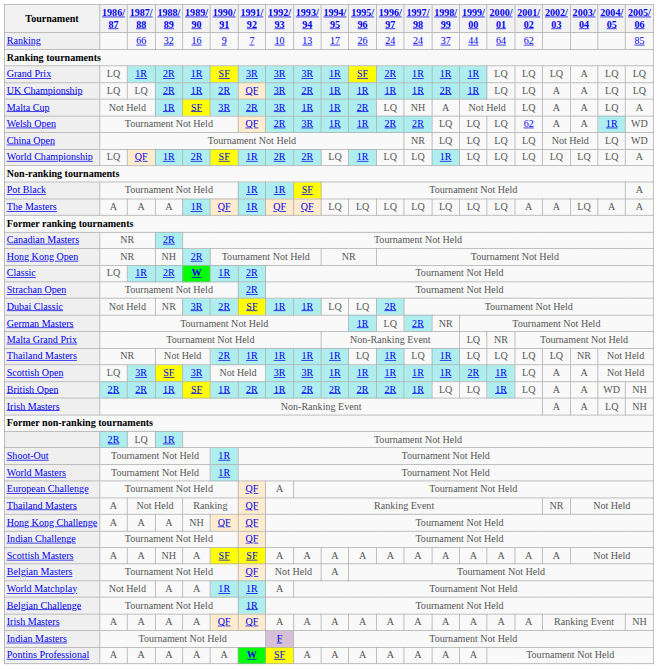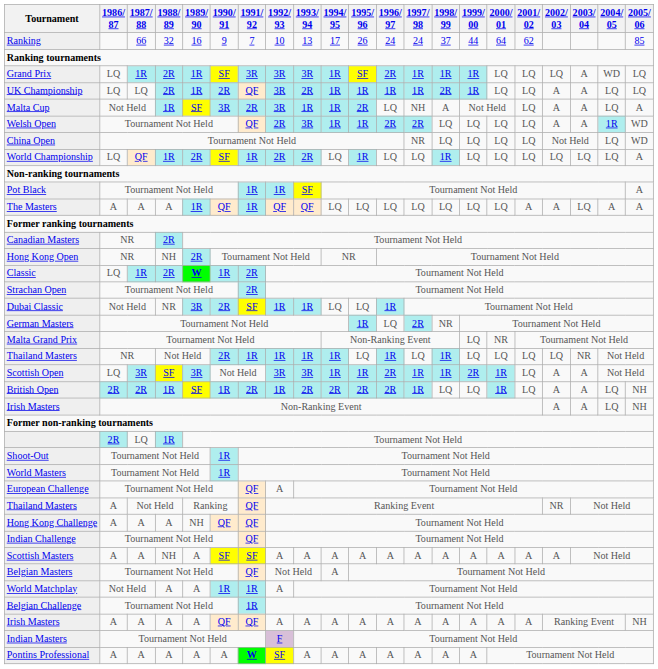 <table class="wikitable" style="font-size:85%">
 <tr>
 <th>Tournament</th>
 <th><a href='#'>1986/<br>87</a></th>
 <th><a href='#'>1987/<br>88</a></th>
 <th><a href='#'>1988/<br>89</a></th>
 <th><a href='#'>1989/<br>90</a></th>
 <th><a href='#'>1990/<br>91</a></th>
 <th><a href='#'>1991/<br>92</a></th>
 <th><a href='#'>1992/<br>93</a></th>
 <th><a href='#'>1993/<br>94</a></th>
 <th><a href='#'>1994/<br>95</a></th>
 <th><a href='#'>1995/<br>96</a></th>
 <th><a href='#'>1996/<br>97</a></th>
 <th><a href='#'>1997/<br>98</a></th>
 <th><a href='#'>1998/<br>99</a></th>
 <th><a href='#'>1999/<br>00</a></th>
 <th><a href='#'>2000/<br>01</a></th>
 <th><a href='#'>2001/<br>02</a></th>
 <th><a href='#'>2002/<br>03</a></th>
 <th><a href='#'>2003/<br>04</a></th>
 <th><a href='#'>2004/<br>05</a></th>
 <th><a href='#'>2005/<br>06</a></th>
 </tr>
 <tr>
 <td style="background:#EFEFEF;"><a href='#'>Ranking</a></td>
 <td style="text-align:center;"></td>
 <td style="text-align:center;"><a href='#'>66</a></td>
 <td style="text-align:center;"><a href='#'>32</a></td>
 <td style="text-align:center;"><a href='#'>16</a></td>
 <td style="text-align:center;"><a href='#'>9</a></td>
 <td style="text-align:center;"><a href='#'>7</a></td>
 <td style="text-align:center;"><a href='#'>10</a></td>
 <td style="text-align:center;"><a href='#'>13</a></td>
 <td style="text-align:center;"><a href='#'>17</a></td>
 <td style="text-align:center;"><a href='#'>26</a></td>
 <td style="text-align:center;"><a href='#'>24</a></td>
 <td style="text-align:center;"><a href='#'>24</a></td>
 <td style="text-align:center;"><a href='#'>37</a></td>
 <td style="text-align:center;"><a href='#'>44</a></td>
 <td style="text-align:center;"><a href='#'>64</a></td>
 <td style="text-align:center;"><a href='#'>62</a></td>
 <td style="text-align:center;"></td>
 <td style="text-align:center;"></td>
 <td style="text-align:center;"></td>
 <td style="text-align:center;"><a href='#'>85</a></td>
 </tr>
 <tr>
 <td colspan="30"><strong>Ranking tournaments</strong></td>
 </tr>
 <tr>
 <td style="background:#EFEFEF;"><a href='#'>Grand Prix</a></td>
 <td style="text-align:center; color:#555555;">LQ</td>
 <td style="text-align:center; background:#afeeee;"><a href='#'>1R</a></td>
 <td style="text-align:center; background:#afeeee;"><a href='#'>2R</a></td>
 <td style="text-align:center; background:#afeeee;"><a href='#'>1R</a></td>
 <td style="text-align:center; background:yellow;"><a href='#'>SF</a></td>
 <td style="text-align:center; background:#afeeee;"><a href='#'>3R</a></td>
 <td style="text-align:center; background:#afeeee;"><a href='#'>3R</a></td>
 <td style="text-align:center; background:#afeeee;"><a href='#'>3R</a></td>
 <td style="text-align:center; background:#afeeee;"><a href='#'>1R</a></td>
 <td style="text-align:center; background:yellow;"><a href='#'>SF</a></td>
 <td style="text-align:center; background:#afeeee;"><a href='#'>2R</a></td>
 <td style="text-align:center; background:#afeeee;"><a href='#'>1R</a></td>
 <td style="text-align:center; background:#afeeee;"><a href='#'>1R</a></td>
 <td style="text-align:center; background:#afeeee;"><a href='#'>1R</a></td>
 <td style="text-align:center; color:#555555;">LQ</td>
 <td style="text-align:center; color:#555555;">LQ</td>
 <td style="text-align:center; color:#555555;">LQ</td>
 <td style="text-align:center; color:#555555;">A</td>
-<td style="text-align:center; color:#555555;">LQ</td>
+<td style="text-align:center; color:#555555;">WD</td>
 <td style="text-align:center; color:#555555;">LQ</td>
 </tr>
 <tr>
 <td style="background:#EFEFEF;"><a href='#'>UK Championship</a></td>
 <td style="text-align:center; color:#555555;">LQ</td>
 <td style="text-align:center; color:#555555;">LQ</td>
 <td style="text-align:center; background:#afeeee;"><a href='#'>2R</a></td>
 <td style="text-align:center; background:#afeeee;"><a href='#'>1R</a></td>
 <td style="text-align:center; background:#afeeee;"><a href='#'>2R</a></td>
 <td style="text-align:center; background:#ffebcd;"><a href='#'>QF</a></td>
 <td style="text-align:center; background:#afeeee;"><a href='#'>3R</a></td>
 <td style="text-align:center; background:#afeeee;"><a href='#'>2R</a></td>
 <td style="text-align:center; background:#afeeee;"><a href='#'>1R</a></td>
 <td style="text-align:center; background:#afeeee;"><a href='#'>1R</a></td>
 <td style="text-align:center; background:#afeeee;"><a href='#'>1R</a></td>
 <td style="text-align:center; background:#afeeee;"><a href='#'>1R</a></td>
 <td style="text-align:center; background:#afeeee;"><a href='#'>2R</a></td>
 <td style="text-align:center; background:#afeeee;"><a href='#'>1R</a></td>
 <td style="text-align:center; color:#555555;">LQ</td>
 <td style="text-align:center; color:#555555;">LQ</td>
 <td style="text-align:center; color:#555555;">A</td>
 <td style="text-align:center; color:#555555;">A</td>
 <td style="text-align:center; color:#555555;">LQ</td>
 <td style="text-align:center; color:#555555;">LQ</td>
 </tr>
 <tr>
 <td style="background:#EFEFEF;"><a href='#'>Malta Cup</a></td>
 <td colspan="2" style="text-align:center; color:#555555;">Not Held</td>
 <td style="text-align:center; background:#afeeee;"><a href='#'>1R</a></td>
 <td style="text-align:center; background:yellow;"><a href='#'>SF</a></td>
 <td style="text-align:center; background:#afeeee;"><a href='#'>3R</a></td>
 <td style="text-align:center; background:#afeeee;"><a href='#'>2R</a></td>
 <td style="text-align:center; background:#afeeee;"><a href='#'>3R</a></td>
 <td style="text-align:center; background:#afeeee;"><a href='#'>1R</a></td>
 <td style="text-align:center; background:#afeeee;"><a href='#'>1R</a></td>
 <td style="text-align:center; background:#afeeee;"><a href='#'>2R</a></td>
 <td style="text-align:center; color:#555555;">LQ</td>
 <td style="text-align:center; color:#555555;">NH</td>
 <td style="text-align:center; color:#555555;">A</td>
 <td colspan="2" style="text-align:center; color:#555555;">Not Held</td>
 <td style="text-align:center; color:#555555;">LQ</td>
 <td style="text-align:center; color:#555555;">A</td>
 <td style="text-align:center; color:#555555;">A</td>
 <td style="text-align:center; color:#555555;">LQ</td>
 <td style="text-align:center; color:#555555;">A</td>
 </tr>
 <tr>
 <td style="background:#EFEFEF;"><a href='#'>Welsh Open</a></td>
 <td colspan="5" style="text-align:center; color:#555555;">Tournament Not Held</td>
 <td style="text-align:center; background:#ffebcd;"><a href='#'>QF</a></td>
 <td style="text-align:center; background:#afeeee;"><a href='#'>2R</a></td>
 <td style="text-align:center; background:#afeeee;"><a href='#'>3R</a></td>
 <td style="text-align:center; background:#afeeee;"><a href='#'>1R</a></td>
 <td style="text-align:center; background:#afeeee;"><a href='#'>1R</a></td>
 <td style="text-align:center; background:#afeeee;"><a href='#'>2R</a></td>
 <td style="text-align:center; background:#afeeee;"><a href='#'>2R</a></td>
 <td style="text-align:center; color:#555555;">LQ</td>
 <td style="text-align:center; color:#555555;">LQ</td>
 <td style="text-align:center; color:#555555;">LQ</td>
-<td style="text-align:center;"><a href='#'>62</a></td>
+<td style="text-align:center; color:#555555;">LQ</td>
 <td style="text-align:center; color:#555555;">A</td>
 <td style="text-align:center; color:#555555;">A</td>
 <td style="text-align:center; background:#afeeee;"><a href='#'>1R</a></td>
 <td style="text-align:center; color:#555555;">WD</td>
 </tr>
 <tr>
 <td style="background:#EFEFEF;"><a href='#'>China Open</a></td>
 <td colspan="11" style="text-align:center; color:#555555;">Tournament Not Held</td>
 <td style="text-align:center; color:#555555;">NR</td>
 <td style="text-align:center; color:#555555;">LQ</td>
 <td style="text-align:center; color:#555555;">LQ</td>
 <td style="text-align:center; color:#555555;">LQ</td>
 <td style="text-align:center; color:#555555;">LQ</td>
 <td colspan="2" style="text-align:center; color:#555555;">Not Held</td>
 <td style="text-align:center; color:#555555;">LQ</td>
 <td style="text-align:center; color:#555555;">WD</td>
 </tr>
 <tr>
 <td style="background:#EFEFEF;"><a href='#'>World Championship</a></td>
 <td style="text-align:center; color:#555555;">LQ</td>
 <td style="text-align:center; background:#ffebcd;"><a href='#'>QF</a></td>
 <td style="text-align:center; background:#afeeee;"><a href='#'>1R</a></td>
 <td style="text-align:center; background:#afeeee;"><a href='#'>2R</a></td>
 <td style="text-align:center; background:yellow;"><a href='#'>SF</a></td>
 <td style="text-align:center; background:#afeeee;"><a href='#'>1R</a></td>
 <td style="text-align:center; background:#afeeee;"><a href='#'>2R</a></td>
 <td style="text-align:center; background:#afeeee;"><a href='#'>2R</a></td>
 <td style="text-align:center; color:#555555;">LQ</td>
 <td style="text-align:center; background:#afeeee;"><a href='#'>1R</a></td>
 <td style="text-align:center; color:#555555;">LQ</td>
 <td style="text-align:center; color:#555555;">LQ</td>
 <td style="text-align:center; background:#afeeee;"><a href='#'>1R</a></td>
 <td style="text-align:center; color:#555555;">LQ</td>
 <td style="text-align:center; color:#555555;">LQ</td>
 <td style="text-align:center; color:#555555;">LQ</td>
 <td style="text-align:center; color:#555555;">LQ</td>
 <td style="text-align:center; color:#555555;">LQ</td>
 <td style="text-align:center; color:#555555;">LQ</td>
 <td style="text-align:center; color:#555555;">A</td>
 </tr>
 <tr>
 <td colspan="30"><strong>Non-ranking tournaments</strong></td>
 </tr>
 <tr>
 <td style="background:#EFEFEF;"><a href='#'>Pot Black</a></td>
 <td style="text-align:center; color:#555555;" colspan="5">Tournament Not Held</td>
 <td style="text-align:center; background:#afeeee;"><a href='#'>1R</a></td>
 <td style="text-align:center; background:#afeeee;"><a href='#'>1R</a></td>
 <td style="text-align:center; background:yellow;"><a href='#'>SF</a></td>
 <td style="text-align:center; color:#555555;" colspan="11">Tournament Not Held</td>
 <td style="text-align:center; color:#555555;">A</td>
 </tr>
 <tr>
 <td style="background:#EFEFEF;"><a href='#'>The Masters</a></td>
 <td style="text-align:center; color:#555555;">A</td>
 <td style="text-align:center; color:#555555;">A</td>
 <td style="text-align:center; color:#555555;">A</td>
 <td style="text-align:center; background:#afeeee;"><a href='#'>1R</a></td>
 <td style="text-align:center; background:#ffebcd;"><a href='#'>QF</a></td>
 <td style="text-align:center; background:#afeeee;"><a href='#'>1R</a></td>
 <td style="text-align:center; background:#ffebcd;"><a href='#'>QF</a></td>
 <td style="text-align:center; background:#ffebcd;"><a href='#'>QF</a></td>
 <td style="text-align:center; color:#555555;">LQ</td>
 <td style="text-align:center; color:#555555;">LQ</td>
 <td style="text-align:center; color:#555555;">LQ</td>
 <td style="text-align:center; color:#555555;">LQ</td>
 <td style="text-align:center; color:#555555;">LQ</td>
 <td style="text-align:center; color:#555555;">LQ</td>
 <td style="text-align:center; color:#555555;">LQ</td>
 <td style="text-align:center; color:#555555;">A</td>
 <td style="text-align:center; color:#555555;">A</td>
 <td style="text-align:center; color:#555555;">LQ</td>
 <td style="text-align:center; color:#555555;">A</td>
 <td style="text-align:center; color:#555555;">A</td>
 </tr>
 <tr>
 <td colspan="30"><strong>Former ranking tournaments</strong></td>
 </tr>
 <tr>
 <td style="background:#EFEFEF;"><a href='#'>Canadian Masters</a></td>
 <td colspan="2" style="text-align:center; color:#555555;">NR</td>
 <td style="text-align:center; background:#afeeee;"><a href='#'>2R</a></td>
 <td colspan="30" style="text-align:center; color:#555555;">Tournament Not Held</td>
 </tr>
 <tr>
 <td style="background:#EFEFEF;"><a href='#'>Hong Kong Open</a></td>
 <td colspan="2" style="text-align:center; color:#555555;">NR</td>
 <td style="text-align:center; color:#555555;">NH</td>
 <td style="text-align:center; background:#afeeee;"><a href='#'>2R</a></td>
 <td colspan="4" style="text-align:center; color:#555555;">Tournament Not Held</td>
 <td colspan="2" style="text-align:center; color:#555555;">NR</td>
 <td colspan="14" style="text-align:center; color:#555555;">Tournament Not Held</td>
 </tr>
 <tr>
 <td style="background:#EFEFEF;"><a href='#'>Classic</a></td>
 <td style="text-align:center; color:#555555;">LQ</td>
 <td style="text-align:center; background:#afeeee;"><a href='#'>1R</a></td>
 <td style="text-align:center; background:#afeeee;"><a href='#'>2R</a></td>
 <td style="text-align:center; background:#00ff00;"><a href='#'><strong>W</strong></a></td>
 <td style="text-align:center; background:#afeeee;"><a href='#'>1R</a></td>
 <td style="text-align:center; background:#afeeee;"><a href='#'>2R</a></td>
 <td colspan="20" style="text-align:center; color:#555555;">Tournament Not Held</td>
 </tr>
 <tr>
 <td style="background:#EFEFEF;"><a href='#'>Strachan Open</a></td>
 <td colspan="5" style="text-align:center; color:#555555;">Tournament Not Held</td>
 <td style="text-align:center; background:#afeeee;"><a href='#'>2R</a></td>
 <td colspan="20" style="text-align:center; color:#555555;">Tournament Not Held</td>
 </tr>
 <tr>
 <td style="background:#EFEFEF;"><a href='#'>Dubai Classic</a></td>
 <td colspan="2" style="text-align:center; color:#555555;">Not Held</td>
 <td style="text-align:center; color:#555555;">NR</td>
 <td style="text-align:center; background:#afeeee;"><a href='#'>3R</a></td>
 <td style="text-align:center; background:#afeeee;"><a href='#'>2R</a></td>
 <td style="text-align:center; background:yellow;"><a href='#'>SF</a></td>
 <td style="text-align:center; background:#afeeee;"><a href='#'>1R</a></td>
 <td style="text-align:center; background:#afeeee;"><a href='#'>1R</a></td>
 <td style="text-align:center; color:#555555;">LQ</td>
 <td style="text-align:center; color:#555555;">LQ</td>
-<td style="text-align:center; background:#afeeee;"><a href='#'>2R</a></td>
+<td style="text-align:center; background:#afeeee;"><a href='#'>1R</a></td>
 <td colspan="30" style="text-align:center; color:#555555;">Tournament Not Held</td>
 </tr>
 <tr>
 <td style="background:#EFEFEF;"><a href='#'>German Masters</a></td>
 <td colspan="9" style="text-align:center; color:#555555;">Tournament Not Held</td>
 <td style="text-align:center; background:#afeeee;"><a href='#'>1R</a></td>
 <td style="text-align:center; color:#555555;">LQ</td>
 <td style="text-align:center; background:#afeeee;"><a href='#'>2R</a></td>
 <td style="text-align:center; color:#555555;">NR</td>
 <td colspan="11" style="text-align:center; color:#555555;">Tournament Not Held</td>
 </tr>
 <tr>
 <td style="background:#EFEFEF;"><a href='#'>Malta Grand Prix</a></td>
 <td colspan="8" style="text-align:center; color:#555555;">Tournament Not Held</td>
 <td colspan="5" style="text-align:center; color:#555555;">Non-Ranking Event</td>
 <td style="text-align:center; color:#555555;">LQ</td>
 <td style="text-align:center; color:#555555;">NR</td>
 <td colspan="30" style="text-align:center; color:#555555;">Tournament Not Held</td>
 </tr>
 <tr>
 <td style="background:#EFEFEF;"><a href='#'>Thailand Masters</a></td>
 <td colspan="2" style="text-align:center; color:#555555;">NR</td>
 <td colspan="2" style="text-align:center; color:#555555;">Not Held</td>
 <td style="text-align:center; background:#afeeee;"><a href='#'>2R</a></td>
 <td style="text-align:center; background:#afeeee;"><a href='#'>1R</a></td>
 <td style="text-align:center; background:#afeeee;"><a href='#'>1R</a></td>
 <td style="text-align:center; background:#afeeee;"><a href='#'>1R</a></td>
 <td style="text-align:center; background:#afeeee;"><a href='#'>1R</a></td>
 <td style="text-align:center; color:#555555;">LQ</td>
 <td style="text-align:center; background:#afeeee;"><a href='#'>1R</a></td>
 <td style="text-align:center; color:#555555;">LQ</td>
 <td style="text-align:center; background:#afeeee;"><a href='#'>1R</a></td>
 <td style="text-align:center; color:#555555;">LQ</td>
 <td style="text-align:center; color:#555555;">LQ</td>
 <td style="text-align:center; color:#555555;">LQ</td>
 <td style="text-align:center; color:#555555;">LQ</td>
 <td style="text-align:center; color:#555555;">NR</td>
 <td colspan="2" style="text-align:center; color:#555555;">Not Held</td>
 </tr>
 <tr>
 <td style="background:#EFEFEF;"><a href='#'>Scottish Open</a></td>
 <td style="text-align:center; color:#555555;">LQ</td>
 <td style="text-align:center; background:#afeeee;"><a href='#'>3R</a></td>
 <td style="text-align:center; background:yellow;"><a href='#'>SF</a></td>
 <td style="text-align:center; background:#afeeee;"><a href='#'>3R</a></td>
 <td colspan="2" style="text-align:center; color:#555555;">Not Held</td>
 <td style="text-align:center; background:#afeeee;"><a href='#'>3R</a></td>
 <td style="text-align:center; background:#afeeee;"><a href='#'>3R</a></td>
 <td style="text-align:center; background:#afeeee;"><a href='#'>1R</a></td>
 <td style="text-align:center; background:#afeeee;"><a href='#'>1R</a></td>
-<td style="text-align:center; background:#afeeee;"><a href='#'>1R</a></td>
+<td style="text-align:center; background:#afeeee;"><a href='#'>2R</a></td>
 <td style="text-align:center; background:#afeeee;"><a href='#'>1R</a></td>
 <td style="text-align:center; background:#afeeee;"><a href='#'>1R</a></td>
 <td style="text-align:center; background:#afeeee;"><a href='#'>2R</a></td>
 <td style="text-align:center; background:#afeeee;"><a href='#'>1R</a></td>
 <td style="text-align:center; color:#555555;">LQ</td>
 <td style="text-align:center; color:#555555;">A</td>
 <td style="text-align:center; color:#555555;">A</td>
 <td colspan="8" style="text-align:center; color:#555555;">Not Held</td>
 </tr>
 <tr>
 <td style="background:#EFEFEF;"><a href='#'>British Open</a></td>
 <td style="text-align:center; background:#afeeee;"><a href='#'>2R</a></td>
 <td style="text-align:center; background:#afeeee;"><a href='#'>2R</a></td>
 <td style="text-align:center; background:#afeeee;"><a href='#'>1R</a></td>
 <td style="text-align:center; background:yellow;"><a href='#'>SF</a></td>
 <td style="text-align:center; background:#afeeee;"><a href='#'>1R</a></td>
 <td style="text-align:center; background:#afeeee;"><a href='#'>2R</a></td>
 <td style="text-align:center; background:#afeeee;"><a href='#'>1R</a></td>
 <td style="text-align:center; background:#afeeee;"><a href='#'>2R</a></td>
 <td style="text-align:center; background:#afeeee;"><a href='#'>2R</a></td>
 <td style="text-align:center; background:#afeeee;"><a href='#'>2R</a></td>
 <td style="text-align:center; background:#afeeee;"><a href='#'>2R</a></td>
 <td style="text-align:center; background:#afeeee;"><a href='#'>1R</a></td>
 <td style="text-align:center; color:#555555;">LQ</td>
 <td style="text-align:center; color:#555555;">LQ</td>
 <td style="text-align:center; background:#afeeee;"><a href='#'>1R</a></td>
 <td style="text-align:center; color:#555555;">LQ</td>
 <td style="text-align:center; color:#555555;">A</td>
 <td style="text-align:center; color:#555555;">A</td>
-<td style="text-align:center; color:#555555;">WD</td>
+<td style="text-align:center; color:#555555;">LQ</td>
 <td style="text-align:center; color:#555555;">NH</td>
 </tr>
 <tr>
 <td style="background:#EFEFEF;"><a href='#'>Irish Masters</a></td>
 <td colspan="16" style="text-align:center; color:#555555;">Non-Ranking Event</td>
 <td style="text-align:center; color:#555555;">A</td>
 <td style="text-align:center; color:#555555;">A</td>
 <td style="text-align:center; color:#555555;">LQ</td>
 <td style="text-align:center; color:#555555;">NH</td>
 </tr>
 <tr>
 <td colspan="30"><strong>Former non-ranking tournaments</strong></td>
 </tr>
 <tr>
 <td style="background:#EFEFEF;"></td>
 <td style="text-align:center; background:#afeeee;"><a href='#'>2R</a></td>
 <td style="text-align:center; color:#555555;">LQ</td>
 <td style="text-align:center; background:#afeeee;"><a href='#'>1R</a></td>
 <td colspan="30" style="text-align:center; color:#555555;">Tournament Not Held</td>
 </tr>
 <tr>
 <td style="background:#EFEFEF;"><a href='#'>Shoot-Out</a></td>
 <td style="text-align:center; color:#555555;" colspan="4">Tournament Not Held</td>
 <td style="text-align:center; background:#afeeee;"><a href='#'>1R</a></td>
 <td style="text-align:center; color:#555555;" colspan="30">Tournament Not Held</td>
 </tr>
 <tr>
 <td style="background:#EFEFEF;"><a href='#'>World Masters</a></td>
 <td style="text-align:center; color:#555555;" colspan="4">Tournament Not Held</td>
 <td style="text-align:center; background:#afeeee;"><a href='#'>1R</a></td>
 <td style="text-align:center; color:#555555;" colspan="30">Tournament Not Held</td>
 </tr>
 <tr>
 <td style="background:#EFEFEF;"><a href='#'>European Challenge</a></td>
 <td colspan="5" style="text-align:center; color:#555555;">Tournament Not Held</td>
 <td style="text-align:center; background:#ffebcd;"><a href='#'>QF</a></td>
 <td align="center" style="color:#555555;">A</td>
 <td style="text-align:center; color:#555555;" colspan="30">Tournament Not Held</td>
 </tr>
 <tr>
 <td style="background:#EFEFEF;"><a href='#'>Thailand Masters</a></td>
 <td style="text-align:center; color:#555555;">A</td>
 <td colspan="2" style="text-align:center; color:#555555;">Not Held</td>
 <td colspan="2" style="text-align:center; color:#555555;">Ranking</td>
 <td style="text-align:center; background:#ffebcd;"><a href='#'>QF</a></td>
 <td colspan="10" style="text-align:center; color:#555555;">Ranking Event</td>
 <td style="text-align:center; color:#555555;">NR</td>
 <td colspan="3" style="text-align:center; color:#555555;">Not Held</td>
 </tr>
 <tr>
 <td style="background:#EFEFEF;"><a href='#'>Hong Kong Challenge</a></td>
 <td align="center" style="color:#555555;">A</td>
 <td align="center" style="color:#555555;">A</td>
 <td align="center" style="color:#555555;">A</td>
 <td align="center" style="color:#555555;">NH</td>
 <td style="text-align:center; background:#ffebcd;"><a href='#'>QF</a></td>
 <td style="text-align:center; background:#ffebcd;"><a href='#'>QF</a></td>
 <td style="text-align:center; color:#555555;" colspan="30">Tournament Not Held</td>
 </tr>
 <tr>
 <td style="background:#EFEFEF;"><a href='#'>Indian Challenge</a></td>
 <td colspan="5" style="text-align:center; color:#555555;">Tournament Not Held</td>
 <td style="text-align:center; background:#ffebcd;"><a href='#'>QF</a></td>
 <td style="text-align:center; color:#555555;" colspan="30">Tournament Not Held</td>
 </tr>
 <tr>
 <td style="background:#EFEFEF;"><a href='#'>Scottish Masters</a></td>
 <td style="text-align:center; color:#555555;">A</td>
 <td style="text-align:center; color:#555555;">A</td>
 <td style="text-align:center; color:#555555;">NH</td>
 <td style="text-align:center; color:#555555;">A</td>
 <td style="text-align:center; background:yellow;"><a href='#'>SF</a></td>
 <td style="text-align:center; background:yellow;"><a href='#'>SF</a></td>
 <td style="text-align:center; color:#555555;">A</td>
 <td style="text-align:center; color:#555555;">A</td>
 <td style="text-align:center; color:#555555;">A</td>
 <td style="text-align:center; color:#555555;">A</td>
 <td style="text-align:center; color:#555555;">A</td>
 <td style="text-align:center; color:#555555;">A</td>
 <td style="text-align:center; color:#555555;">A</td>
 <td style="text-align:center; color:#555555;">A</td>
 <td style="text-align:center; color:#555555;">A</td>
 <td style="text-align:center; color:#555555;">A</td>
 <td style="text-align:center; color:#555555;">A</td>
 <td colspan="3" style="text-align:center; color:#555555;">Not Held</td>
 </tr>
 <tr>
 <td style="background:#EFEFEF;"><a href='#'>Belgian Masters</a></td>
 <td colspan="5" style="text-align:center; color:#555555;">Tournament Not Held</td>
 <td style="text-align:center; background:#ffebcd;"><a href='#'>QF</a></td>
 <td colspan="2" style="text-align:center; color:#555555;">Not Held</td>
 <td style="text-align:center; color:#555555;">A</td>
 <td colspan="30" style="text-align:center; color:#555555;">Tournament Not Held</td>
 </tr>
 <tr>
 <td style="background:#EFEFEF;"><a href='#'>World Matchplay</a></td>
 <td style="text-align:center; color:#555555;" colspan="2">Not Held</td>
 <td style="text-align:center; color:#555555;">A</td>
 <td style="text-align:center; color:#555555;">A</td>
 <td style="text-align:center; background:#afeeee;"><a href='#'>1R</a></td>
 <td style="text-align:center; background:#afeeee;"><a href='#'>1R</a></td>
 <td style="text-align:center; color:#555555;">A</td>
 <td colspan="30" style="text-align:center; color:#555555;">Tournament Not Held</td>
 </tr>
 <tr>
 <td style="background:#EFEFEF;"><a href='#'>Belgian Challenge</a></td>
 <td style="text-align:center; color:#555555;" colspan="5">Tournament Not Held</td>
 <td style="text-align:center; background:#afeeee;"><a href='#'>1R</a></td>
 <td colspan="30" style="text-align:center; color:#555555;">Tournament Not Held</td>
 </tr>
 <tr>
 <td style="background:#EFEFEF;"><a href='#'>Irish Masters</a></td>
 <td style="text-align:center; color:#555555;">A</td>
 <td style="text-align:center; color:#555555;">A</td>
 <td style="text-align:center; color:#555555;">A</td>
 <td style="text-align:center; color:#555555;">A</td>
 <td style="text-align:center; background:#ffebcd;"><a href='#'>QF</a></td>
 <td style="text-align:center; background:#ffebcd;"><a href='#'>QF</a></td>
 <td style="text-align:center; color:#555555;">A</td>
 <td style="text-align:center; color:#555555;">A</td>
 <td style="text-align:center; color:#555555;">A</td>
 <td style="text-align:center; color:#555555;">A</td>
 <td style="text-align:center; color:#555555;">A</td>
 <td style="text-align:center; color:#555555;">A</td>
 <td style="text-align:center; color:#555555;">A</td>
 <td style="text-align:center; color:#555555;">A</td>
 <td style="text-align:center; color:#555555;">A</td>
 <td style="text-align:center; color:#555555;">A</td>
 <td colspan="3" style="text-align:center; color:#555555;">Ranking Event</td>
 <td style="text-align:center; color:#555555;">NH</td>
 </tr>
 <tr>
 <td style="background:#EFEFEF;"><a href='#'>Indian Masters</a></td>
 <td colspan="6" style="text-align:center; color:#555555;">Tournament Not Held</td>
 <td align="center" style="background:#D8BFD8;"><a href='#'>F</a></td>
 <td colspan="30" style="text-align:center; color:#555555;">Tournament Not Held</td>
 </tr>
 <tr>
 <td style="background:#EFEFEF;"><a href='#'>Pontins Professional</a></td>
 <td style="text-align:center; color:#555555;">A</td>
 <td style="text-align:center; color:#555555;">A</td>
 <td style="text-align:center; color:#555555;">A</td>
 <td style="text-align:center; color:#555555;">A</td>
 <td style="text-align:center; color:#555555;">A</td>
 <td style="text-align:center; background:#00ff00;"><a href='#'><strong>W</strong></a></td>
 <td style="text-align:center; background:yellow;"><a href='#'>SF</a></td>
 <td style="text-align:center; color:#555555;">A</td>
 <td style="text-align:center; color:#555555;">A</td>
 <td style="text-align:center; color:#555555;">A</td>
 <td style="text-align:center; color:#555555;">A</td>
 <td style="text-align:center; color:#555555;">A</td>
 <td style="text-align:center; color:#555555;">A</td>
 <td style="text-align:center; color:#555555;">A</td>
 <td colspan="30" style="text-align:center; color:#555555;">Tournament Not Held</td>
 </tr>
 </table>
